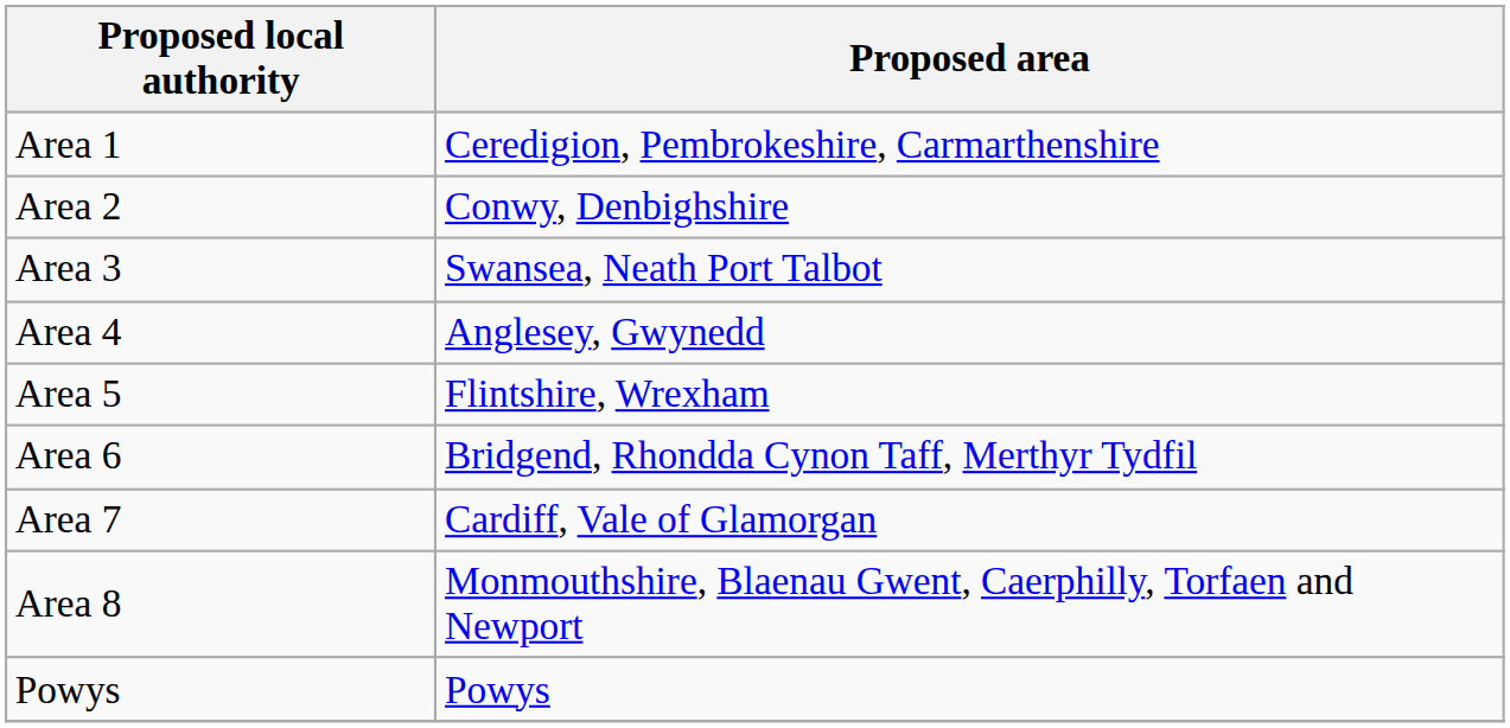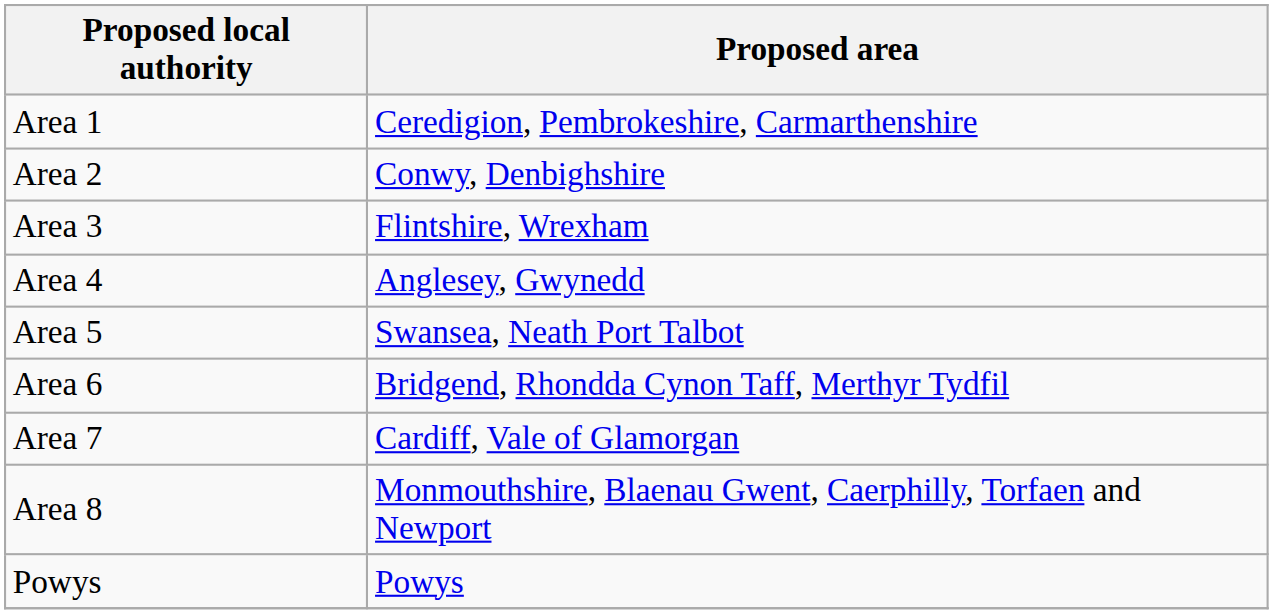 <table class="wikitable">
 <tr>
 <th>Proposed local authority</th>
 <th>Proposed area</th>
 </tr>
 <tr>
 <td>Area 1</td>
 <td><a href='#'>Ceredigion</a>, <a href='#'>Pembrokeshire</a>, <a href='#'>Carmarthenshire</a></td>
 </tr>
 <tr>
 <td>Area 2</td>
 <td><a href='#'>Conwy</a>, <a href='#'>Denbighshire</a></td>
 </tr>
 <tr>
 <td>Area 3</td>
-<td><a href='#'>Swansea</a>, <a href='#'>Neath Port Talbot</a></td>
+<td><a href='#'>Flintshire</a>, <a href='#'>Wrexham</a></td>
 </tr>
 <tr>
 <td>Area 4</td>
 <td><a href='#'>Anglesey</a>, <a href='#'>Gwynedd</a></td>
 </tr>
 <tr>
 <td>Area 5</td>
-<td><a href='#'>Flintshire</a>, <a href='#'>Wrexham</a></td>
+<td><a href='#'>Swansea</a>, <a href='#'>Neath Port Talbot</a></td>
 </tr>
 <tr>
 <td>Area 6</td>
 <td><a href='#'>Bridgend</a>, <a href='#'>Rhondda Cynon Taff</a>, <a href='#'>Merthyr Tydfil</a></td>
 </tr>
 <tr>
 <td>Area 7</td>
 <td><a href='#'>Cardiff</a>, <a href='#'>Vale of Glamorgan</a></td>
 </tr>
 <tr>
 <td>Area 8</td>
 <td><a href='#'>Monmouthshire</a>, <a href='#'>Blaenau Gwent</a>, <a href='#'>Caerphilly</a>, <a href='#'>Torfaen</a> and <a href='#'>Newport</a></td>
 </tr>
 <tr>
 <td>Powys</td>
 <td><a href='#'>Powys</a></td>
 </tr>
 <tr>
 </tr>
 </table>
